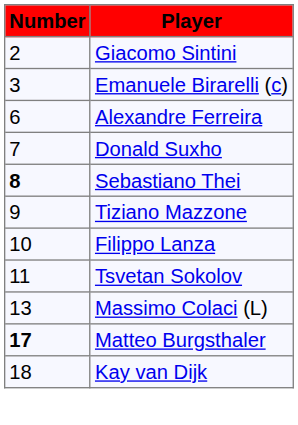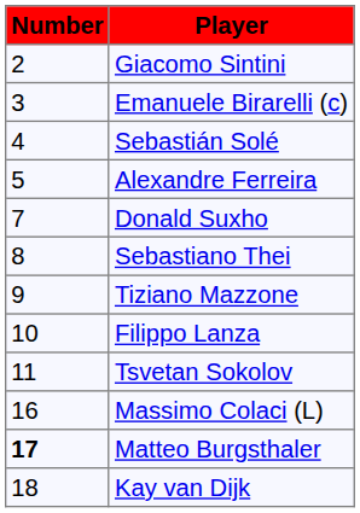 <table bgcolor="#f7f8ff" cellpadding="3" cellspacing="0" border="1" style="font-size: 95%; border: gray solid 1px; border-collapse: collapse;">
 <tr bgcolor="#ff0000">
 <td align=center><strong>Number</strong></td>
 <td align=center><strong>Player</strong></td>
 </tr>
 <tr align="left">
 <td>2</td>
 <td> <a href='#'>Giacomo Sintini</a></td>
 </tr>
 <tr align="left">
 <td>3</td>
 <td> <a href='#'>Emanuele Birarelli</a> (<a href='#'>c</a>)</td>
 </tr>
 <tr align="left">
-<td>6</td>
+<td>4</td>
+<td> <a href='#'>Sebastián Solé</a></td>
+</tr>
+<tr align="left">
+<td>5</td>
 <td> <a href='#'>Alexandre Ferreira</a></td>
 </tr>
 <tr align="left">
 <td>7</td>
 <td> <a href='#'>Donald Suxho</a></td>
 </tr>
 <tr align="left">
-<td><strong>8</strong></td>
+<td>8</td>
 <td> <a href='#'>Sebastiano Thei</a></td>
 </tr>
 <tr align="left">
 <td>9</td>
 <td> <a href='#'>Tiziano Mazzone</a></td>
 </tr>
 <tr align="left">
 <td>10</td>
 <td> <a href='#'>Filippo Lanza</a></td>
 </tr>
 <tr align="left">
 <td>11</td>
 <td> <a href='#'>Tsvetan Sokolov</a></td>
 </tr>
 <tr align="left">
-<td>13</td>
+<td>16</td>
 <td> <a href='#'>Massimo Colaci</a> (L)</td>
 </tr>
 <tr align="left">
 <td><strong>17</strong></td>
 <td> <a href='#'>Matteo Burgsthaler</a></td>
 </tr>
 <tr align="left">
 <td>18</td>
 <td> <a href='#'>Kay van Dijk</a></td>
 </tr>
 </table>
